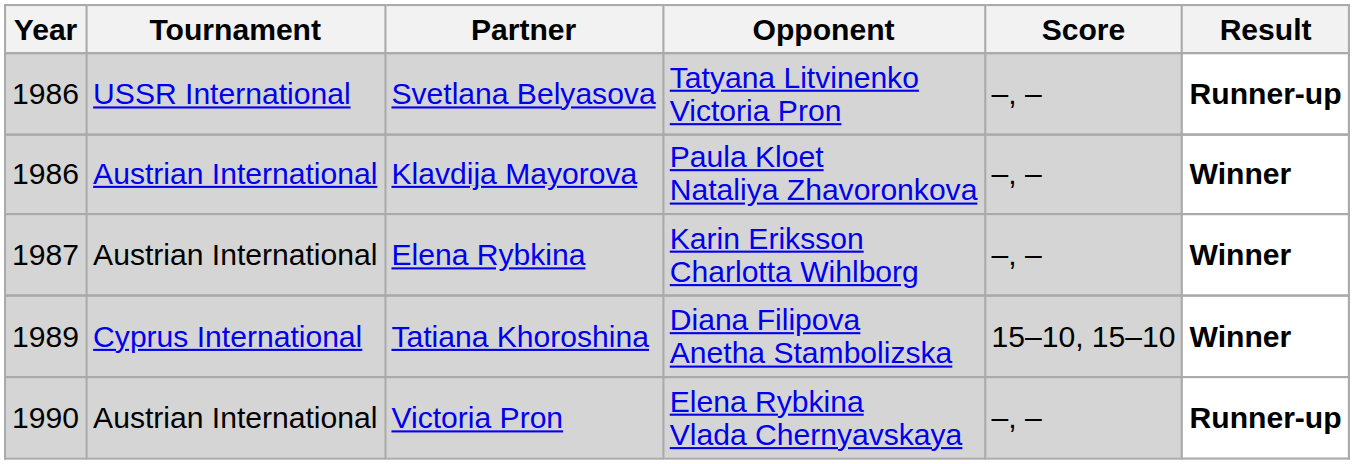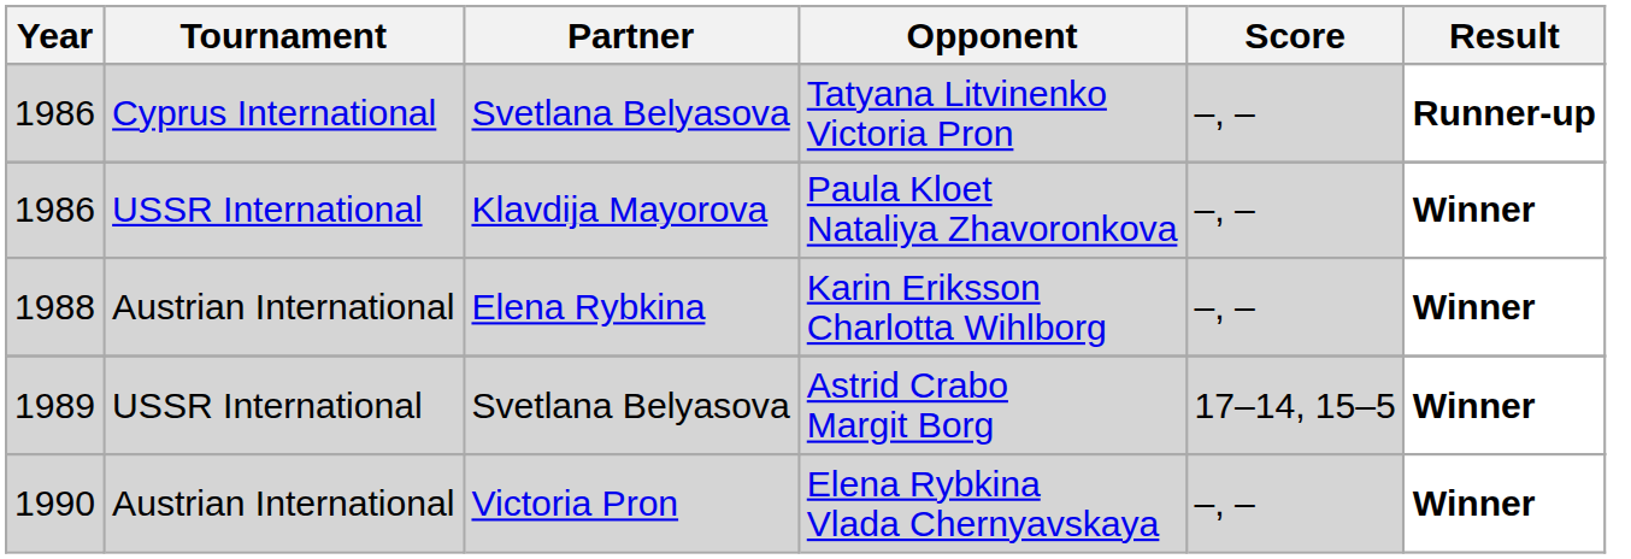 <table class="sortable wikitable" style="font-size: 90%;">
 <tr>
 <th>Year</th>
 <th>Tournament</th>
 <th>Partner</th>
 <th>Opponent</th>
 <th>Score</th>
 <th>Result</th>
 </tr>
 <tr>
 </tr>
 <tr style="background:#D5D5D5">
 <td align="center">1986</td>
-<td align="left"><a href='#'>USSR International</a></td>
+<td align="left"><a href='#'>Cyprus International</a></td>
 <td align="left"> <a href='#'>Svetlana Belyasova</a></td>
 <td align="left"> <a href='#'>Tatyana Litvinenko</a> <br>  <a href='#'>Victoria Pron</a></td>
 <td align="left">–, –</td>
 <td style="text-align:left; background:white"> <strong>Runner-up</strong></td>
 </tr>
 <tr>
 </tr>
 <tr style="background:#D5D5D5">
 <td align="center">1986</td>
-<td align="left"><a href='#'>Austrian International</a></td>
+<td align="left"><a href='#'>USSR International</a></td>
 <td align="left"> <a href='#'>Klavdija Mayorova</a></td>
 <td align="left"> <a href='#'>Paula Kloet</a> <br>  <a href='#'>Nataliya Zhavoronkova</a></td>
 <td align="left">–, –</td>
 <td style="text-align:left; background:white"> <strong>Winner</strong></td>
 </tr>
 <tr>
 </tr>
 <tr style="background:#D5D5D5">
-<td align="center">1987</td>
+<td align="center">1988</td>
 <td align="left">Austrian International</td>
 <td align="left"> <a href='#'>Elena Rybkina</a></td>
 <td align="left"> <a href='#'>Karin Eriksson</a> <br>  <a href='#'>Charlotta Wihlborg</a></td>
 <td align="left">–, –</td>
 <td style="text-align:left; background:white"> <strong>Winner</strong></td>
 </tr>
 <tr>
 </tr>
+<tr>
+</tr>
 <tr style="background:#D5D5D5">
 <td align="center">1989</td>
-<td align="left"><a href='#'>Cyprus International</a></td>
-<td align="left"> <a href='#'>Tatiana Khoroshina</a></td>
-<td align="left"> <a href='#'>Diana Filipova</a> <br>  <a href='#'>Anetha Stambolizska</a></td>
-<td align="left">15–10, 15–10</td>
+<td align="left">USSR International</td>
+<td align="left"> Svetlana Belyasova</td>
+<td align="left"> <a href='#'>Astrid Crabo</a> <br>  <a href='#'>Margit Borg</a></td>
+<td align="left">17–14, 15–5</td>
 <td style="text-align:left; background:white"> <strong>Winner</strong></td>
-</tr>
-<tr>
 </tr>
 <tr>
 </tr>
 <tr style="background:#D5D5D5">
 <td align="center">1990</td>
 <td align="left">Austrian International</td>
 <td align="left"> <a href='#'>Victoria Pron</a></td>
 <td align="left"> <a href='#'>Elena Rybkina</a> <br>  <a href='#'>Vlada Chernyavskaya</a></td>
 <td align="left">–, –</td>
-<td style="text-align:left; background:white"> <strong>Runner-up</strong></td>
+<td style="text-align:left; background:white"> <strong>Winner</strong></td>
 </tr>
 </table>
